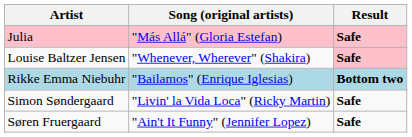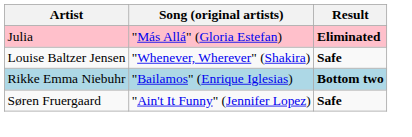 <table class=wikitable>
 <tr>
 <th>Artist</th>
 <th>Song (original artists)</th>
 <th>Result</th>
 </tr>
 <tr style="background:pink;">
 <td>Julia</td>
 <td>"<a href='#'>Más Allá</a>" (<a href='#'>Gloria Estefan</a>)</td>
-<td><strong>Safe</strong></td>
+<td><strong>Eliminated</strong></td>
 </tr>
 <tr>
 <td>Louise Baltzer Jensen</td>
 <td>"<a href='#'>Whenever, Wherever</a>" (<a href='#'>Shakira</a>)</td>
-<td style="background: pink;"><strong>Safe</strong></td>
+<td><strong>Safe</strong></td>
 </tr>
 <tr style="background:lightblue;">
 <td>Rikke Emma Niebuhr</td>
 <td>"<a href='#'>Bailamos</a>" (<a href='#'>Enrique Iglesias</a>)</td>
 <td><strong>Bottom two</strong></td>
 </tr>
 <tr>
-<td>Simon Søndergaard</td>
-<td>"<a href='#'>Livin' la Vida Loca</a>" (<a href='#'>Ricky Martin</a>)</td>
-<td><strong>Safe</strong></td>
-</tr>
-<tr>
 <td>Søren Fruergaard</td>
 <td>"<a href='#'>Ain't It Funny</a>" (<a href='#'>Jennifer Lopez</a>)</td>
 <td><strong>Safe</strong></td>
 </tr>
 </table>
